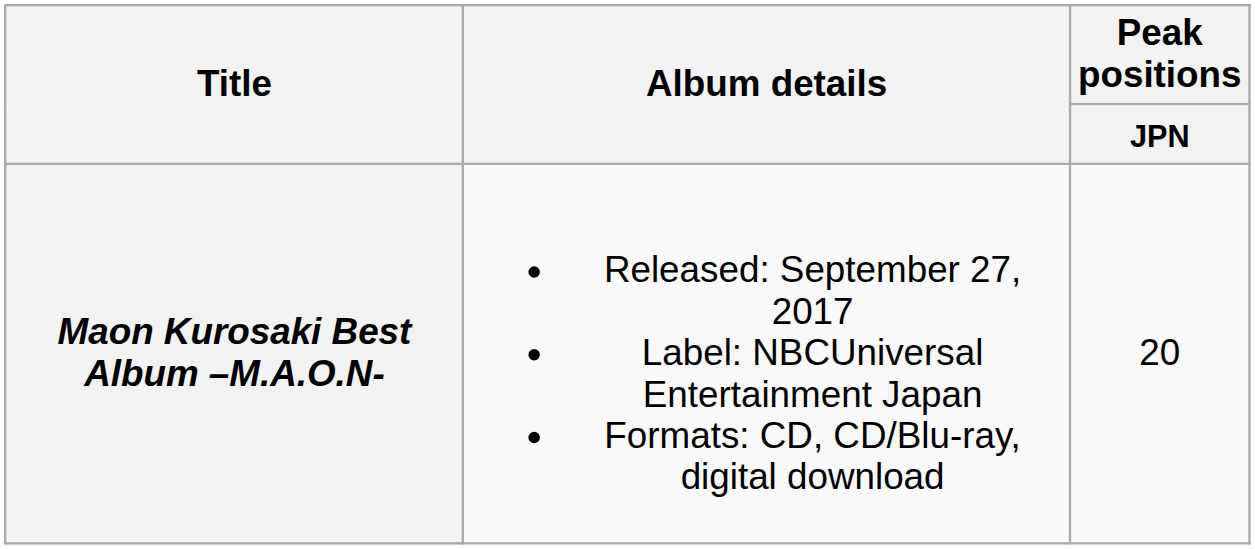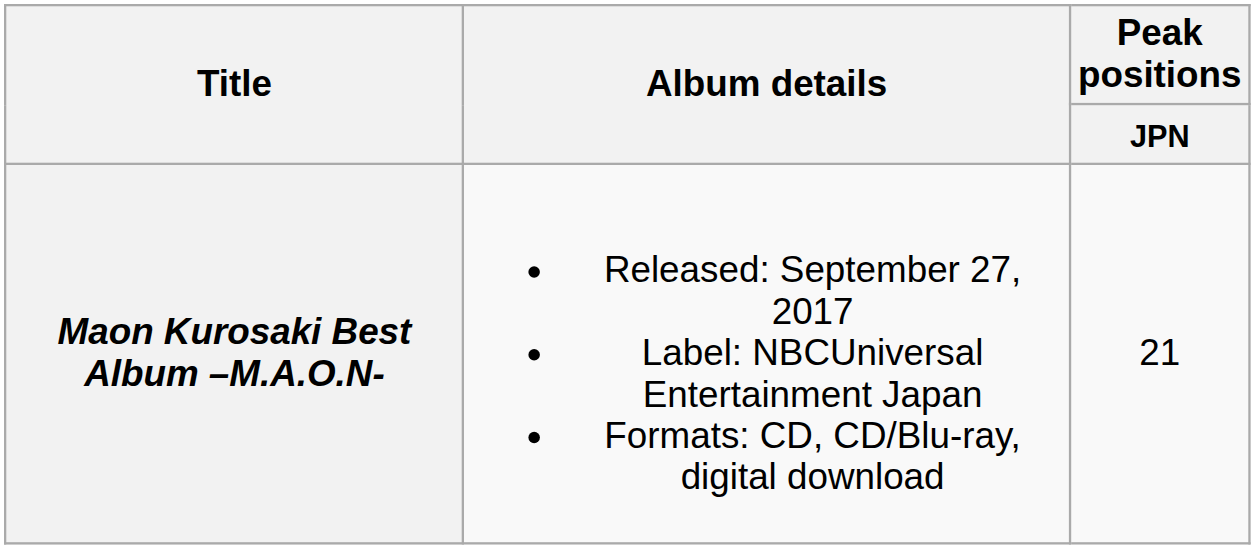 <table class="wikitable plainrowheaders" style="text-align:center;">
 <tr>
 <th style="width:12em;" rowspan="2">Title</th>
 <th style="width:16em;" rowspan="2">Album details</th>
 <th>Peak positions</th>
 </tr>
 <tr>
 <th style="width:2.5em;"><small>JPN</small><br></th>
 </tr>
 <tr>
 <th scope="row"><em>Maon Kurosaki Best Album –M.A.O.N-</em></th>
 <td><br><ul><li>Released: September 27, 2017 </li><li>Label: NBCUniversal Entertainment Japan</li><li>Formats: CD, CD/Blu-ray, digital download</li></ul></td>
-<td>20</td>
+<td>21</td>
 </tr>
 </table>
